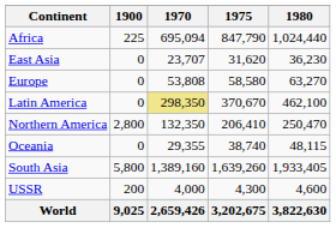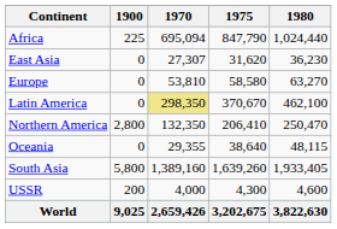 <table class="wikitable sortable" id="toc" cellspacing="4">
 <tr>
 </tr>
 <tr style="background:#ccf;">
 <th>Continent</th>
 <th data-sort-type="number"  style="max-width:8em">1900</th>
 <th data-sort-type="number"  style="max-width:8em">1970</th>
 <th data-sort-type="number"  style="max-width:8em">1975</th>
 <th data-sort-type="number"  style="max-width:8em">1980</th>
 </tr>
 <tr>
 <td><a href='#'>Africa</a></td>
 <td style="text-align:right;">225</td>
 <td style="text-align:right;">695,094</td>
 <td style="text-align:right;">847,790</td>
 <td style="text-align:right;">1,024,440</td>
 </tr>
 <tr>
 <td><a href='#'>East Asia</a></td>
 <td style="text-align:right;">0</td>
-<td style="text-align:right;">23,707</td>
+<td style="text-align:right;">27,307</td>
 <td style="text-align:right;">31,620</td>
 <td style="text-align:right;">36,230</td>
 </tr>
 <tr>
 <td><a href='#'>Europe</a></td>
 <td style="text-align:right;">0</td>
-<td style="text-align:right;">53,808</td>
+<td style="text-align:right;">53,810</td>
 <td style="text-align:right;">58,580</td>
 <td style="text-align:right;">63,270</td>
 </tr>
 <tr>
 <td><a href='#'>Latin America</a></td>
 <td style="text-align:right;">0</td>
 <td style="background: khaki; text-align:right;">298,350</td>
 <td style="text-align:right;">370,670</td>
 <td style="text-align:right;">462,100</td>
 </tr>
 <tr>
 <td><a href='#'>Northern America</a></td>
 <td style="text-align:right;">2,800</td>
 <td style="text-align:right;">132,350</td>
 <td style="text-align:right;">206,410</td>
 <td style="text-align:right;">250,470</td>
 </tr>
 <tr>
 <td><a href='#'>Oceania</a></td>
 <td style="text-align:right;">0</td>
 <td style="text-align:right;">29,355</td>
-<td style="text-align:right;">38,740</td>
+<td style="text-align:right;">38,640</td>
 <td style="text-align:right;">48,115</td>
 </tr>
 <tr>
 <td><a href='#'>South Asia</a></td>
 <td style="text-align:right;">5,800</td>
 <td style="text-align:right;">1,389,160</td>
 <td style="text-align:right;">1,639,260</td>
 <td style="text-align:right;">1,933,405</td>
 </tr>
 <tr>
 <td><a href='#'>USSR</a></td>
 <td style="text-align:right;">200</td>
 <td style="text-align:right;">4,000</td>
 <td style="text-align:right;">4,300</td>
 <td style="text-align:right;">4,600</td>
 </tr>
 <tr style="background:#9ff;">
 <th>World</th>
 <th>9,025</th>
 <th>2,659,426</th>
 <th>3,202,675</th>
 <th>3,822,630</th>
 </tr>
 </table>
